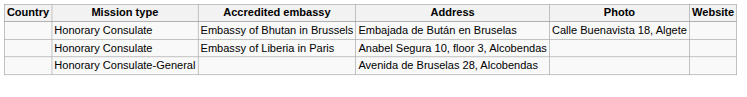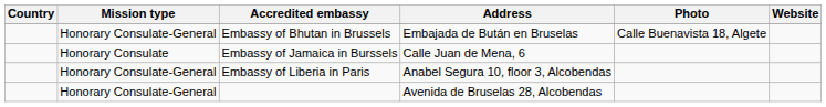 <table class="wikitable sortable">
 <tr valign="middle">
 <th>Country</th>
 <th>Mission type</th>
 <th>Accredited embassy</th>
 <th>Address</th>
 <th>Photo</th>
 <th>Website</th>
 </tr>
 <tr style="font-weight:bold; background-color: #DDDDDD">
 </tr>
 <tr>
 <td></td>
-<td>Honorary Consulate</td>
+<td>Honorary Consulate-General</td>
 <td>Embassy of Bhutan in Brussels</td>
 <td>Embajada de Bután en Bruselas</td>
 <td>Calle Buenavista 18, Algete</td>
 <td></td>
 </tr>
 <tr>
 <td></td>
 <td>Honorary Consulate</td>
+<td>Embassy of Jamaica in Burssels</td>
+<td>Calle Juan de Mena, 6</td>
+<td></td>
+<td></td>
+</tr>
+<tr>
+<td></td>
+<td>Honorary Consulate-General</td>
 <td>Embassy of Liberia in Paris</td>
 <td>Anabel Segura 10, floor 3, Alcobendas</td>
 <td></td>
 <td></td>
 </tr>
 <tr>
 <td></td>
 <td>Honorary Consulate-General</td>
 <td></td>
 <td>Avenida de Bruselas 28, Alcobendas</td>
 <td></td>
 <td></td>
 </tr>
 </table>
